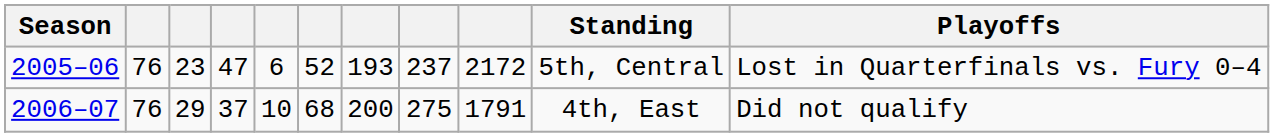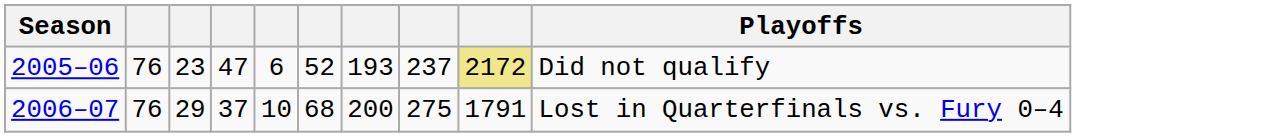 <table class="wikitable" style="text-align:center">
 <tr>
 <th>Season</th>
 <th></th>
 <th></th>
 <th></th>
 <th></th>
 <th></th>
 <th></th>
 <th></th>
 <th></th>
-<th>Standing</th>
 <th>Playoffs</th>
 </tr>
 <tr>
 <td><a href='#'>2005–06</a></td>
 <td>76</td>
 <td>23</td>
 <td>47</td>
 <td>6</td>
 <td>52</td>
 <td>193</td>
 <td>237</td>
-<td>2172</td>
-<td>5th, Central</td>
-<td align=left>Lost in Quarterfinals vs. <a href='#'>Fury</a> 0–4</td>
+<td style="background: khaki;">2172</td>
+<td align=left>Did not qualify</td>
 </tr>
 <tr>
 <td><a href='#'>2006–07</a></td>
 <td>76</td>
 <td>29</td>
 <td>37</td>
 <td>10</td>
 <td>68</td>
 <td>200</td>
 <td>275</td>
 <td>1791</td>
-<td>4th, East</td>
-<td align=left>Did not qualify</td>
+<td align=left>Lost in Quarterfinals vs. <a href='#'>Fury</a> 0–4</td>
 </tr>
 </table>
